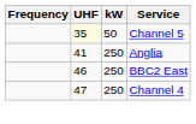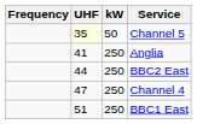 <table class="wikitable sortable">
 <tr>
 <th>Frequency</th>
 <th>UHF</th>
 <th>kW</th>
 <th>Service</th>
 </tr>
 <tr>
 <td></td>
 <td style="background: lightyellow;">35</td>
 <td>50</td>
 <td><a href='#'>Channel 5</a></td>
 </tr>
 <tr>
 <td></td>
 <td>41</td>
 <td>250</td>
 <td><a href='#'>Anglia</a></td>
 </tr>
 <tr>
 <td></td>
-<td>46</td>
+<td>44</td>
 <td>250</td>
 <td><a href='#'>BBC2 East</a></td>
 </tr>
 <tr>
 <td></td>
 <td>47</td>
 <td>250</td>
 <td><a href='#'>Channel 4</a></td>
 </tr>
+<tr>
+<td></td>
+<td>51</td>
+<td>250</td>
+<td><a href='#'>BBC1 East</a></td>
+</tr>
 </table>
